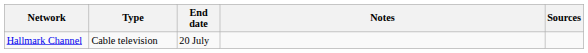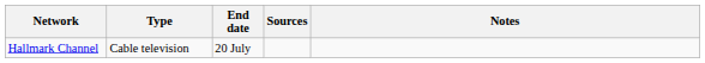 <table class="wikitable">
 <tr>
 <th style="text-align:center; width:125px">Network</th>
 <th style="text-align:center; width:130px">Type</th>
 <th style="text-align:center; width:60px">End date</th>
+<th style="text-align:center; width:30px">Sources</th>
 <th style="text-align:center; width:500px">Notes</th>
-<th style="text-align:center; width:30px">Sources</th>
 </tr>
 <tr>
 <td><a href='#'>Hallmark Channel</a></td>
 <td>Cable television</td>
 <td>20 July</td>
 <td></td>
 <td></td>
 </tr>
 </table>
